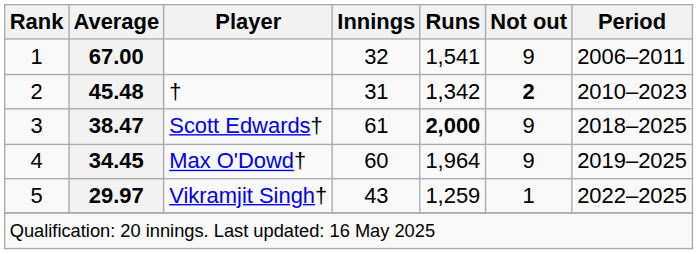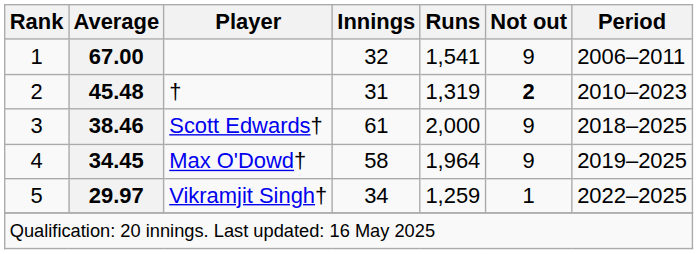 <table class="wikitable plainrowheaders sortable">
 <tr>
 <th scope=col>Rank</th>
 <th scope=col>Average</th>
 <th scope=col>Player</th>
 <th scope=col>Innings</th>
 <th scope=col>Runs</th>
 <th scope=col>Not out</th>
 <th scope=col>Period</th>
 </tr>
 <tr>
 <td align=center>1</td>
 <th scope=row style="text-align:center;">67.00</th>
 <td></td>
 <td align=center>32</td>
 <td align=center>1,541</td>
 <td align=center>9</td>
 <td>2006–2011</td>
 </tr>
 <tr>
 <td align=center>2</td>
 <th scope=row style=text-align:center;>45.48</th>
 <td>†</td>
 <td align=center>31</td>
-<td align=center>1,342</td>
+<td align=center>1,319</td>
 <td align=center><strong>2</strong></td>
 <td>2010–2023</td>
 </tr>
 <tr>
 <td align=center>3</td>
-<th scope=row style=text-align:center;>38.47</th>
+<th scope=row style=text-align:center;>38.46</th>
 <td><a href='#'>Scott Edwards</a>†</td>
 <td align=center>61</td>
-<td align=center><strong>2,000</strong></td>
+<td align=center>2,000</td>
 <td align=center>9</td>
 <td>2018–2025</td>
 </tr>
 <tr>
 <td align=center>4</td>
 <th scope=row style=text-align:center;>34.45</th>
 <td><a href='#'>Max O'Dowd</a>†</td>
-<td align=center>60</td>
+<td align=center>58</td>
 <td align=center>1,964</td>
 <td align=center>9</td>
 <td>2019–2025</td>
 </tr>
 <tr>
 <td align=center>5</td>
 <th scope=row style=text-align:center;>29.97</th>
 <td><a href='#'>Vikramjit Singh</a>†</td>
-<td align=center>43</td>
+<td align=center>34</td>
 <td align=center>1,259</td>
 <td align=center>1</td>
 <td>2022–2025</td>
 </tr>
 <tr>
 </tr>
 <tr class=sortbottom>
 <td colspan=7><small>Qualification: 20 innings. Last updated: 16 May 2025</small></td>
 </tr>
 </table>
